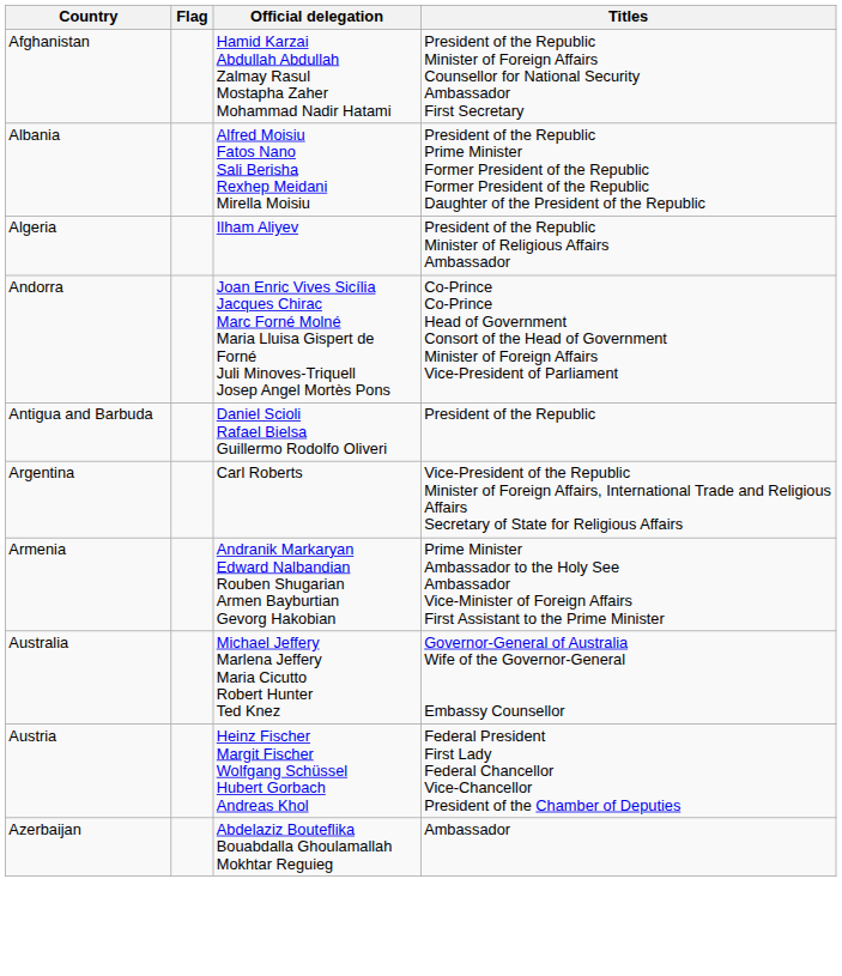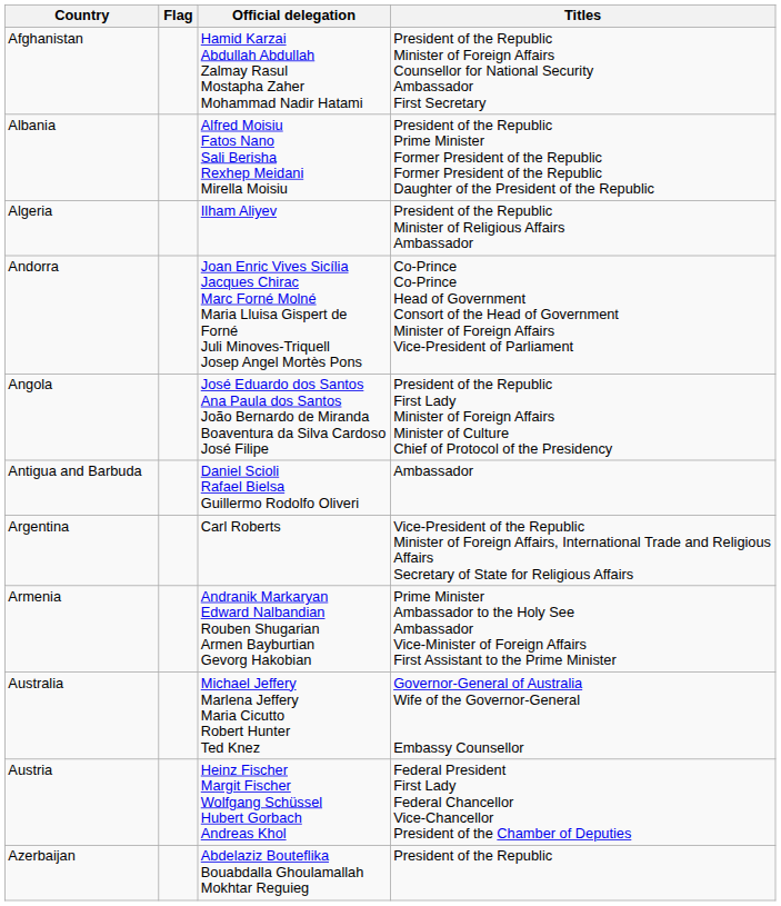 <table class="wikitable">
 <tr>
 <th style="width:20%;">Country</th>
 <th>Flag</th>
 <th style="width:25%;">Official delegation</th>
 <th style="width:50%;">Titles</th>
 </tr>
 <tr valign="top">
 <td>Afghanistan</td>
 <td></td>
 <td><a href='#'>Hamid Karzai</a><br><a href='#'>Abdullah Abdullah</a><br>Zalmay Rasul<br>Mostapha Zaher<br>Mohammad Nadir Hatami</td>
 <td>President of the Republic<br>Minister of Foreign Affairs <br>Counsellor for National Security<br>Ambassador<br>First Secretary</td>
 </tr>
 <tr valign="top">
 <td>Albania</td>
 <td></td>
 <td><a href='#'>Alfred Moisiu</a> <br> <a href='#'>Fatos Nano</a> <br> <a href='#'>Sali Berisha</a> <br> <a href='#'>Rexhep Meidani</a> <br> Mirella Moisiu</td>
 <td>President of the Republic <br> Prime Minister <br> Former President of the Republic <br> Former President of the Republic <br> Daughter of the President of the Republic</td>
 </tr>
 <tr valign="top">
 <td>Algeria</td>
 <td></td>
 <td><a href='#'>Ilham Aliyev</a></td>
 <td>President of the Republic <br> Minister of Religious Affairs  <br> Ambassador</td>
 </tr>
 <tr valign="top">
 <td>Andorra</td>
 <td></td>
 <td><a href='#'>Joan Enric Vives Sicília</a> <br><a href='#'>Jacques Chirac</a> <br> <a href='#'>Marc Forné Molné</a> <br> Maria Lluisa Gispert de Forné <br> Juli Minoves-Triquell <br> Josep Angel Mortès Pons</td>
 <td>Co-Prince <br> Co-Prince <br> Head of Government <br> Consort of the Head of Government <br> Minister of Foreign Affairs <br> Vice-President of Parliament</td>
 </tr>
 <tr valign="top">
+<td>Angola</td>
+<td></td>
+<td><a href='#'>José Eduardo dos Santos</a> <br> <a href='#'>Ana Paula dos Santos</a> <br> João Bernardo de Miranda <br> Boaventura da Silva Cardoso <br> José Filipe</td>
+<td>President of the Republic <br> First Lady <br> Minister of Foreign Affairs  <br> Minister of Culture  <br> Chief of Protocol of the Presidency</td>
+</tr>
+<tr valign="top">
 <td>Antigua and Barbuda</td>
 <td></td>
 <td><a href='#'>Daniel Scioli</a> <br> <a href='#'>Rafael Bielsa</a> <br> Guillermo Rodolfo Oliveri</td>
-<td>President of the Republic</td>
+<td>Ambassador</td>
 </tr>
 <tr valign="top">
 <td>Argentina</td>
 <td></td>
 <td>Carl Roberts</td>
 <td>Vice-President of the Republic <br> Minister of Foreign Affairs, International Trade and Religious Affairs  <br> Secretary of State for Religious Affairs</td>
 </tr>
 <tr valign="top">
 <td>Armenia</td>
 <td></td>
 <td><a href='#'>Andranik Markaryan</a> <br> <a href='#'>Edward Nalbandian</a> <br> Rouben Shugarian <br> Armen Bayburtian <br> Gevorg Hakobian</td>
 <td>Prime Minister <br> Ambassador to the Holy See  <br> Ambassador  <br> Vice-Minister of Foreign Affairs  <br> First Assistant to the Prime Minister</td>
 </tr>
 <tr valign="top">
 <td>Australia</td>
 <td></td>
 <td><a href='#'>Michael Jeffery</a> <br> Marlena Jeffery <br> Maria Cicutto <br> Robert Hunter <br> Ted Knez</td>
 <td><a href='#'>Governor-General of Australia</a> <br> Wife of the Governor-General <br>  <br>  <br> Embassy Counsellor</td>
 </tr>
 <tr valign="top">
 <td>Austria</td>
 <td></td>
 <td><a href='#'>Heinz Fischer</a> <br> <a href='#'>Margit Fischer</a> <br> <a href='#'>Wolfgang Schüssel</a> <br> <a href='#'>Hubert Gorbach</a> <br> <a href='#'>Andreas Khol</a> <br></td>
 <td>Federal President <br> First Lady <br> Federal Chancellor <br>Vice-Chancellor <br> President of the <a href='#'>Chamber of Deputies</a></td>
 </tr>
 <tr valign="top">
 <td>Azerbaijan</td>
 <td></td>
 <td><a href='#'>Abdelaziz Bouteflika</a> <br> Bouabdalla Ghoulamallah <br> Mokhtar Reguieg</td>
-<td>Ambassador</td>
+<td>President of the Republic</td>
 </tr>
 </table>
